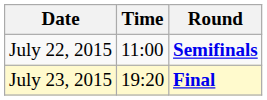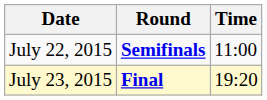 <table class="wikitable">
 <tr>
 <th>Date</th>
+<th>Round</th>
 <th>Time</th>
-<th>Round</th>
 </tr>
 <tr>
 <td>July 22, 2015</td>
+<td><strong><a href='#'>Semifinals</a></strong></td>
 <td>11:00</td>
-<td><strong><a href='#'>Semifinals</a></strong></td>
 </tr>
 <tr style=background:lemonchiffon>
 <td>July 23, 2015</td>
+<td><strong><a href='#'>Final</a></strong></td>
 <td>19:20</td>
-<td><strong><a href='#'>Final</a></strong></td>
 </tr>
 </table>
